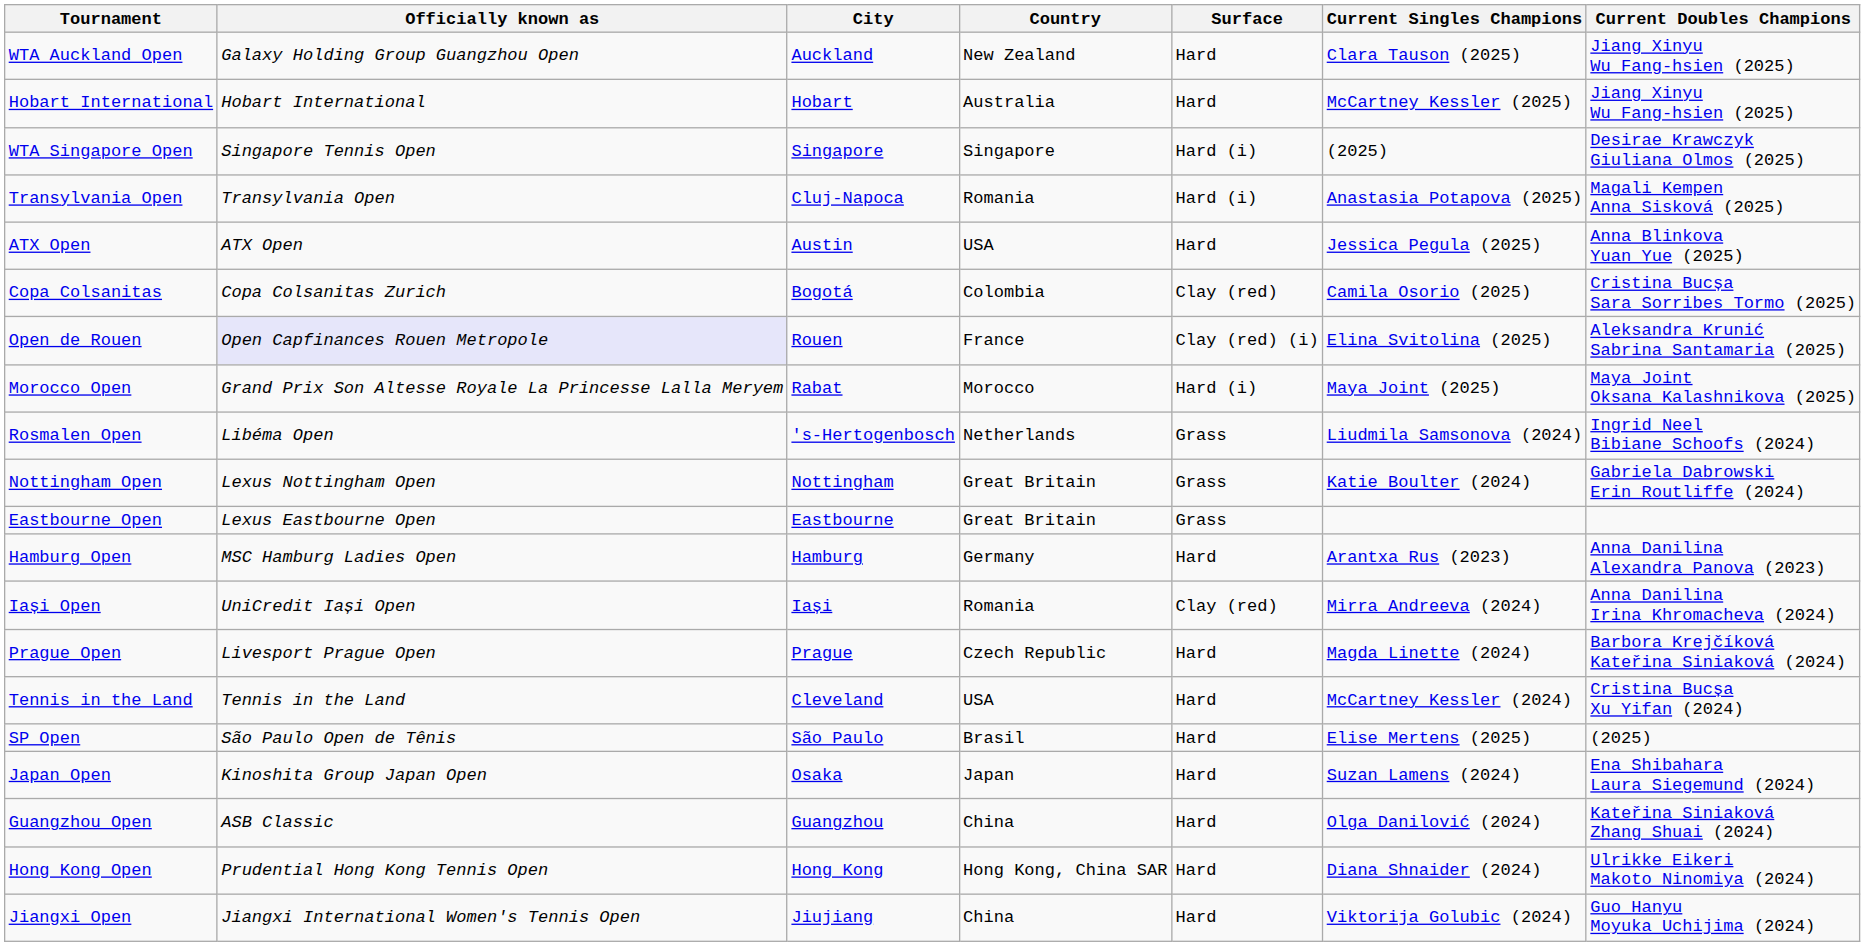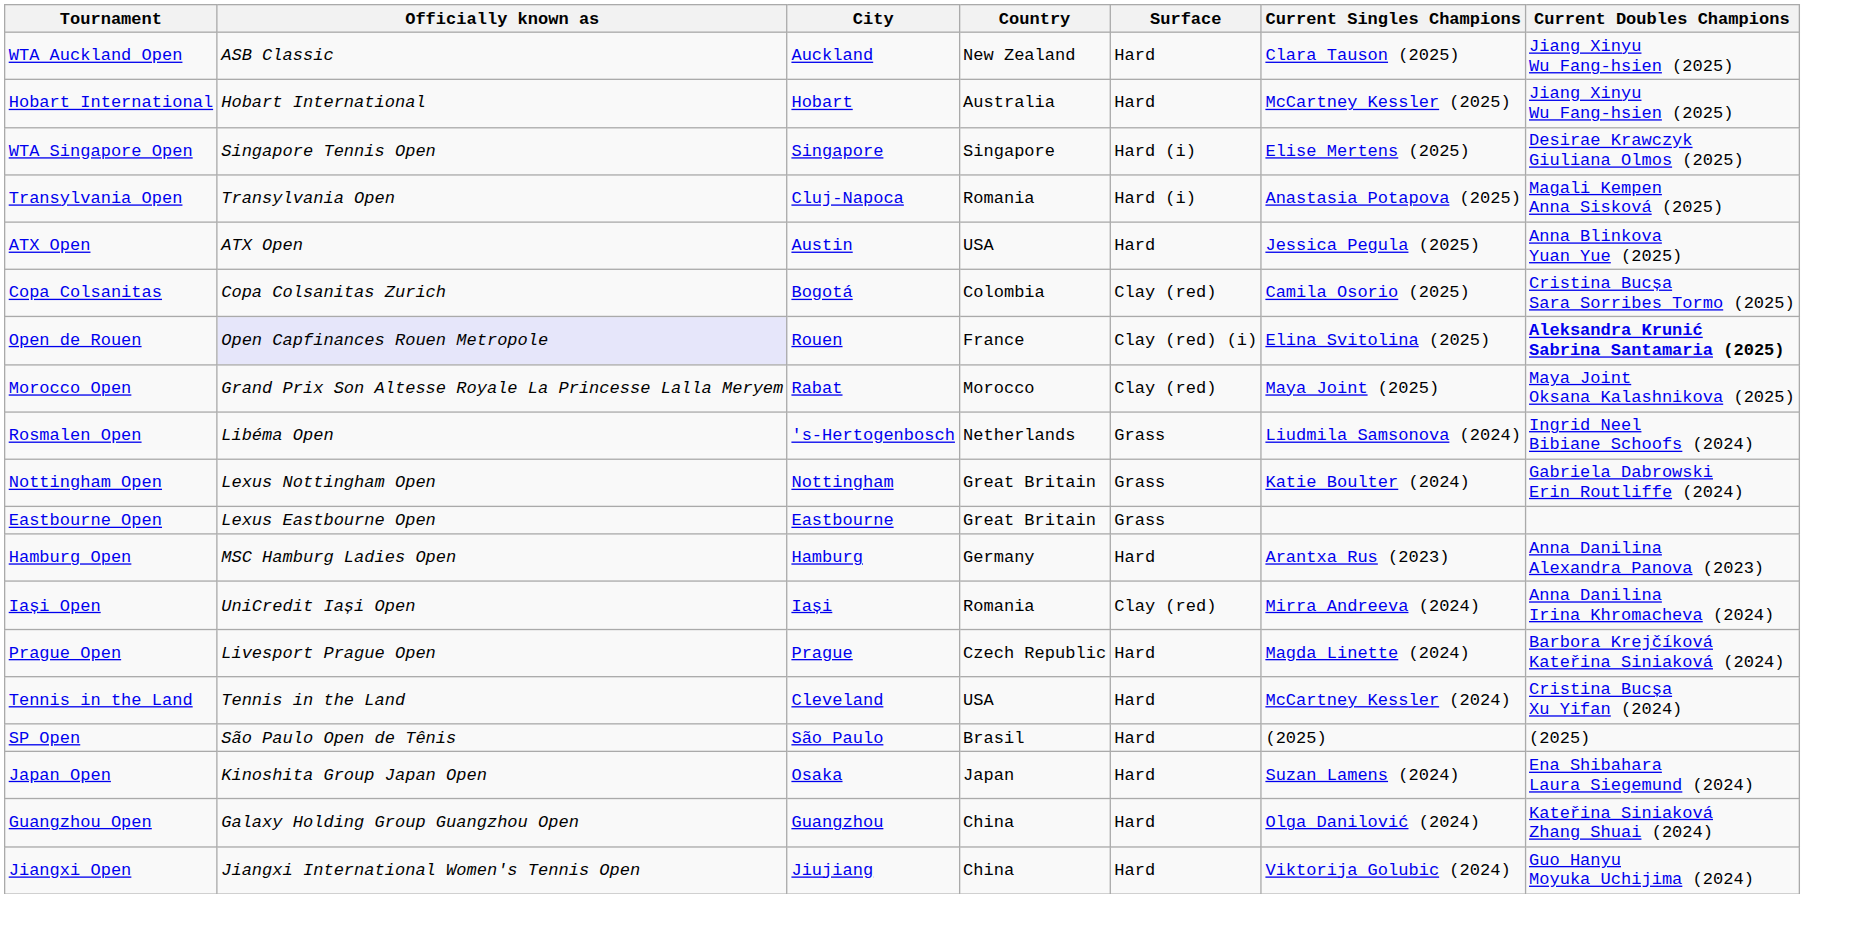 <table class="wikitable sortable"x>
 <tr>
 <th>Tournament</th>
 <th>Officially known as</th>
 <th>City</th>
 <th>Country</th>
 <th>Surface</th>
 <th>Current Singles Champions</th>
 <th>Current Doubles Champions</th>
 </tr>
 <tr>
 <td><a href='#'>WTA Auckland Open</a></td>
-<td><em>Galaxy Holding Group Guangzhou Open</em></td>
+<td><em>ASB Classic</em></td>
 <td><a href='#'>Auckland</a></td>
 <td>New Zealand</td>
 <td>Hard</td>
 <td> <a href='#'>Clara Tauson</a> (2025)</td>
 <td> <a href='#'>Jiang Xinyu</a> <br> <a href='#'>Wu Fang-hsien</a> (2025)</td>
 </tr>
 <tr>
 <td><a href='#'>Hobart International</a></td>
 <td><em>Hobart International</em></td>
 <td><a href='#'>Hobart</a></td>
 <td>Australia</td>
 <td>Hard</td>
 <td> <a href='#'>McCartney Kessler</a> (2025)</td>
 <td> <a href='#'>Jiang Xinyu</a> <br> <a href='#'>Wu Fang-hsien</a> (2025)</td>
 </tr>
 <tr>
 <td><a href='#'>WTA Singapore Open</a></td>
 <td><em>Singapore Tennis Open</em></td>
 <td><a href='#'>Singapore</a></td>
 <td>Singapore</td>
 <td>Hard (i)</td>
-<td>(2025)</td>
+<td> <a href='#'>Elise Mertens</a> (2025)</td>
 <td> <a href='#'>Desirae Krawczyk</a> <br> <a href='#'>Giuliana Olmos</a> (2025)</td>
 </tr>
 <tr>
 <td><a href='#'>Transylvania Open</a></td>
 <td><em>Transylvania Open</em></td>
 <td><a href='#'>Cluj-Napoca</a></td>
 <td>Romania</td>
 <td>Hard (i)</td>
 <td> <a href='#'>Anastasia Potapova</a> (2025)</td>
 <td> <a href='#'>Magali Kempen</a> <br> <a href='#'>Anna Sisková</a> (2025)</td>
 </tr>
 <tr>
 <td><a href='#'>ATX Open</a></td>
 <td><em>ATX Open</em></td>
 <td><a href='#'>Austin</a></td>
 <td>USA</td>
 <td>Hard</td>
 <td> <a href='#'>Jessica Pegula</a> (2025)</td>
 <td> <a href='#'>Anna Blinkova</a> <br> <a href='#'>Yuan Yue</a> (2025)</td>
 </tr>
 <tr>
 <td><a href='#'>Copa Colsanitas</a></td>
 <td><em>Copa Colsanitas Zurich</em></td>
 <td><a href='#'>Bogotá</a></td>
 <td>Colombia</td>
 <td>Clay (red)</td>
 <td> <a href='#'>Camila Osorio</a> (2025)</td>
 <td> <a href='#'>Cristina Bucșa</a> <br> <a href='#'>Sara Sorribes Tormo</a> (2025)</td>
 </tr>
 <tr>
 <td><a href='#'>Open de Rouen</a></td>
 <td style="background: lavender;"><em>Open Capfinances Rouen Metropole</em></td>
 <td><a href='#'>Rouen</a></td>
 <td>France</td>
 <td>Clay (red) (i)</td>
 <td> <a href='#'>Elina Svitolina</a> (2025)</td>
-<td> <a href='#'>Aleksandra Krunić</a> <br> <a href='#'>Sabrina Santamaria</a> (2025)</td>
+<td><strong> <a href='#'>Aleksandra Krunić</a> <br> <a href='#'>Sabrina Santamaria</a> (2025)</strong></td>
 </tr>
 <tr>
 <td><a href='#'>Morocco Open</a></td>
 <td><em>Grand Prix Son Altesse Royale La Princesse Lalla Meryem</em></td>
 <td><a href='#'>Rabat</a></td>
 <td>Morocco</td>
-<td>Hard (i)</td>
+<td>Clay (red)</td>
 <td> <a href='#'>Maya Joint</a> (2025)</td>
 <td> <a href='#'>Maya Joint</a> <br> <a href='#'>Oksana Kalashnikova</a> (2025)</td>
 </tr>
 <tr>
 <td><a href='#'>Rosmalen Open</a></td>
 <td><em>Libéma Open</em></td>
 <td><a href='#'>'s-Hertogenbosch</a></td>
 <td>Netherlands</td>
 <td>Grass</td>
 <td> <a href='#'>Liudmila Samsonova</a> (2024)</td>
 <td> <a href='#'>Ingrid Neel</a> <br> <a href='#'>Bibiane Schoofs</a> (2024)</td>
 </tr>
 <tr>
 <td><a href='#'>Nottingham Open</a></td>
 <td><em>Lexus Nottingham Open</em></td>
 <td><a href='#'>Nottingham</a></td>
 <td>Great Britain</td>
 <td>Grass</td>
 <td> <a href='#'>Katie Boulter</a> (2024)</td>
 <td> <a href='#'>Gabriela Dabrowski</a> <br> <a href='#'>Erin Routliffe</a> (2024)</td>
 </tr>
 <tr>
 <td><a href='#'>Eastbourne Open</a></td>
 <td><em>Lexus Eastbourne Open</em></td>
 <td><a href='#'>Eastbourne</a></td>
 <td>Great Britain</td>
 <td>Grass</td>
 <td></td>
 <td></td>
 </tr>
 <tr>
 <td><a href='#'>Hamburg Open</a></td>
 <td><em>MSC Hamburg Ladies Open</em></td>
 <td><a href='#'>Hamburg</a></td>
 <td>Germany</td>
 <td>Hard</td>
 <td> <a href='#'>Arantxa Rus</a> (2023)</td>
 <td> <a href='#'>Anna Danilina</a> <br> <a href='#'>Alexandra Panova</a> (2023)</td>
 </tr>
 <tr>
 <td><a href='#'>Iași Open</a></td>
 <td><em>UniCredit Iași Open</em></td>
 <td><a href='#'>Iași</a></td>
 <td>Romania</td>
 <td>Clay (red)</td>
 <td> <a href='#'>Mirra Andreeva</a> (2024)</td>
 <td> <a href='#'>Anna Danilina</a> <br>  <a href='#'>Irina Khromacheva</a> (2024)</td>
 </tr>
 <tr>
 <td><a href='#'>Prague Open</a></td>
 <td><em>Livesport Prague Open</em></td>
 <td><a href='#'>Prague</a></td>
 <td>Czech Republic</td>
 <td>Hard</td>
 <td> <a href='#'>Magda Linette</a> (2024)</td>
 <td> <a href='#'>Barbora Krejčíková</a><br> <a href='#'>Kateřina Siniaková</a> (2024)</td>
 </tr>
 <tr>
 <td><a href='#'>Tennis in the Land</a></td>
 <td><em>Tennis in the Land</em></td>
 <td><a href='#'>Cleveland</a></td>
 <td>USA</td>
 <td>Hard</td>
 <td> <a href='#'>McCartney Kessler</a> (2024)</td>
 <td> <a href='#'>Cristina Bucșa</a> <br> <a href='#'>Xu Yifan</a> (2024)</td>
 </tr>
 <tr>
 <td><a href='#'>SP Open</a></td>
 <td><em>São Paulo Open de Tênis</em></td>
 <td><a href='#'>São Paulo</a></td>
 <td>Brasil</td>
 <td>Hard</td>
-<td> <a href='#'>Elise Mertens</a> (2025)</td>
+<td>(2025)</td>
 <td>(2025)</td>
 </tr>
 <tr>
 <td><a href='#'>Japan Open</a></td>
 <td><em>Kinoshita Group Japan Open</em></td>
 <td><a href='#'>Osaka</a></td>
 <td>Japan</td>
 <td>Hard</td>
 <td> <a href='#'>Suzan Lamens</a> (2024)</td>
 <td> <a href='#'>Ena Shibahara</a> <br> <a href='#'>Laura Siegemund</a> (2024)</td>
 </tr>
 <tr>
 <td><a href='#'>Guangzhou Open</a></td>
-<td><em>ASB Classic</em></td>
+<td><em>Galaxy Holding Group Guangzhou Open</em></td>
 <td><a href='#'>Guangzhou</a></td>
 <td>China</td>
 <td>Hard</td>
 <td> <a href='#'>Olga Danilović</a> (2024)</td>
 <td> <a href='#'>Kateřina Siniaková</a> <br> <a href='#'>Zhang Shuai</a> (2024)</td>
-</tr>
-<tr>
-<td><a href='#'>Hong Kong Open</a></td>
-<td><em>Prudential Hong Kong Tennis Open</em></td>
-<td><a href='#'>Hong Kong</a></td>
-<td>Hong Kong, China SAR</td>
-<td>Hard</td>
-<td> <a href='#'>Diana Shnaider</a> (2024)</td>
-<td> <a href='#'>Ulrikke Eikeri</a> <br> <a href='#'>Makoto Ninomiya</a> (2024)</td>
 </tr>
 <tr>
 <td><a href='#'>Jiangxi Open</a></td>
 <td><em>Jiangxi International Women's Tennis Open</em></td>
 <td><a href='#'>Jiujiang</a></td>
 <td>China</td>
 <td>Hard</td>
 <td> <a href='#'>Viktorija Golubic</a> (2024)</td>
 <td> <a href='#'>Guo Hanyu</a> <br> <a href='#'>Moyuka Uchijima</a> (2024)</td>
 </tr>
 </table>
